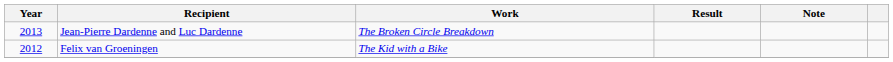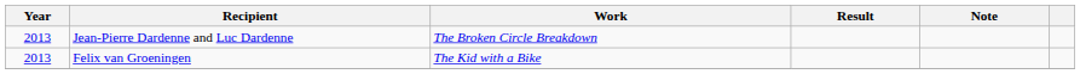 <table class="wikitable plainrowheaders" width="100%">
 <tr>
 <th width="5%">Year<br></th>
 <th width="28%">Recipient</th>
 <th width="28%">Work</th>
 <th width="10%">Result</th>
 <th width="10%">Note</th>
 <th width="2%"></th>
 </tr>
 <tr>
 <td align="center"><a href='#'>2013</a><br></td>
 <td><a href='#'>Jean-Pierre Dardenne</a> and <a href='#'>Luc Dardenne</a></td>
 <td><em><a href='#'>The Broken Circle Breakdown</a></em></td>
 <td></td>
 <td></td>
 <td align="center"></td>
 </tr>
 <tr>
-<td align="center"><a href='#'>2012</a><br></td>
+<td align="center"><a href='#'>2013</a><br></td>
 <td><a href='#'>Felix van Groeningen</a></td>
 <td><em><a href='#'>The Kid with a Bike</a></em></td>
 <td></td>
 <td></td>
 <td align="center"></td>
 </tr>
 <tr>
 </tr>
 </table>
